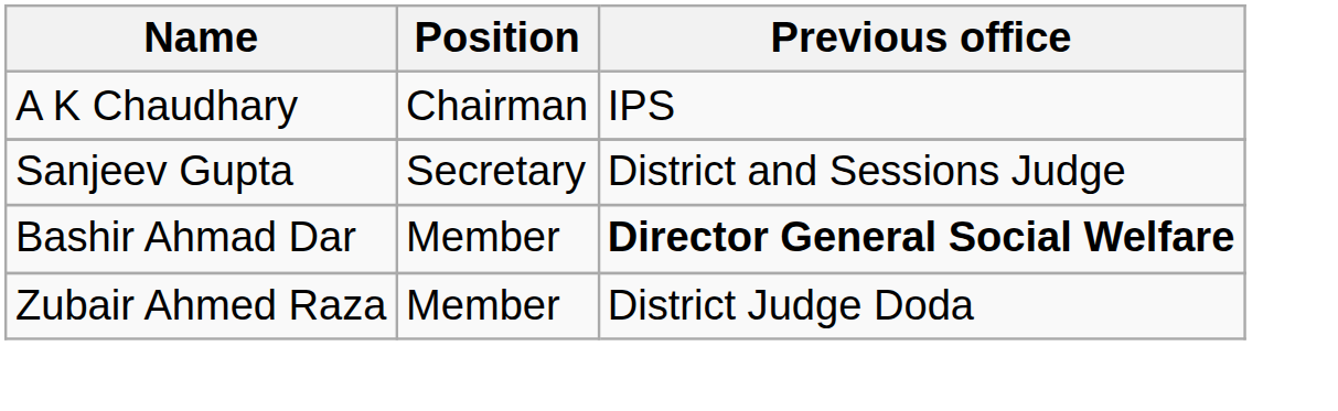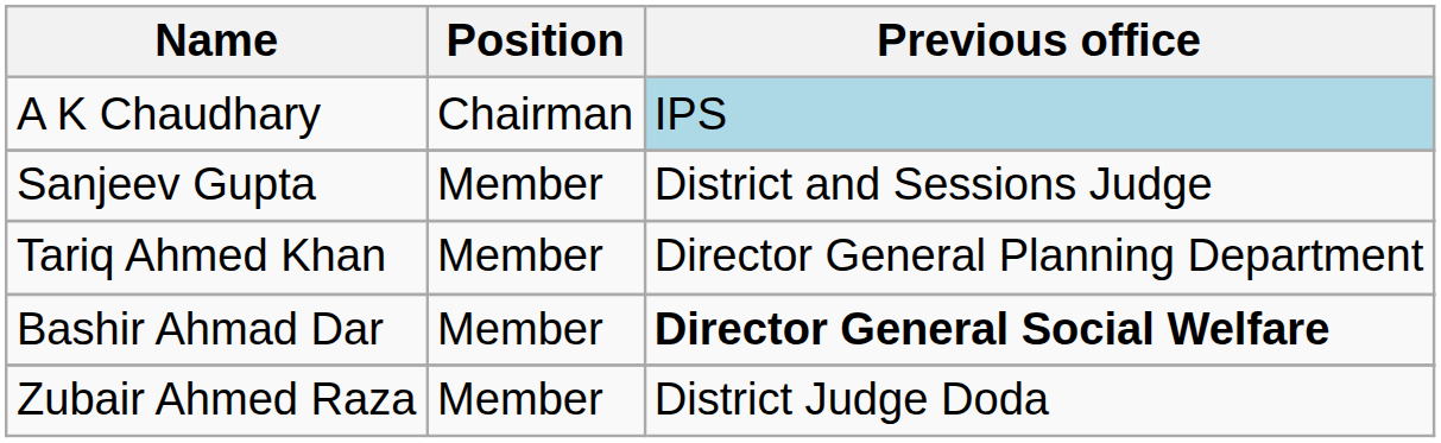 <table class="wikitable">
 <tr>
 <th>Name</th>
 <th>Position</th>
 <th>Previous office</th>
 </tr>
 <tr>
 <td>A K Chaudhary</td>
 <td>Chairman</td>
-<td>IPS</td>
+<td style="background: lightblue;">IPS</td>
 </tr>
 <tr Retired IAS>
 </tr>
 <tr>
 <td>Sanjeev Gupta</td>
-<td>Secretary</td>
+<td>Member</td>
 <td>District and Sessions Judge</td>
 </tr>
 <tr>
+</tr>
+<tr>
+<td>Tariq Ahmed Khan</td>
+<td>Member</td>
+<td>Director General Planning Department</td>
 </tr>
 <tr>
 </tr>
 <tr>
 <td>Bashir Ahmad Dar</td>
 <td>Member</td>
 <td><strong>Director General Social Welfare</strong></td>
 </tr>
 <tr>
 </tr>
 <tr>
 <td>Zubair Ahmed Raza</td>
 <td>Member</td>
 <td>District Judge Doda</td>
 </tr>
 </table>
